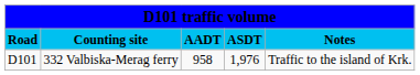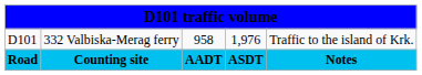 <table class="wikitable">
 <tr>
 <td colspan=5 bgcolor=blue align=center style=margin-top:15><span><big><strong>D101 traffic volume</strong></big></span></td>
+</tr>
+<tr>
+<td> D101</td>
+<td>332 Valbiska-Merag ferry</td>
+<td align=center>958</td>
+<td align=center>1,976</td>
+<td>Traffic to the island of Krk.</td>
 </tr>
 <tr>
 <td align=center bgcolor=00c0f0><strong>Road</strong></td>
 <td align=center bgcolor=00c0f0><strong>Counting site</strong></td>
 <td align=center bgcolor=00c0f0><strong>AADT</strong></td>
 <td align=center bgcolor=00c0f0><strong>ASDT</strong></td>
 <td align=center bgcolor=00c0f0><strong>Notes</strong></td>
 </tr>
-<tr>
-<td> D101</td>
-<td>332 Valbiska-Merag ferry</td>
-<td align=center>958</td>
-<td align=center>1,976</td>
-<td>Traffic to the island of Krk.</td>
-</tr>
 </table>
